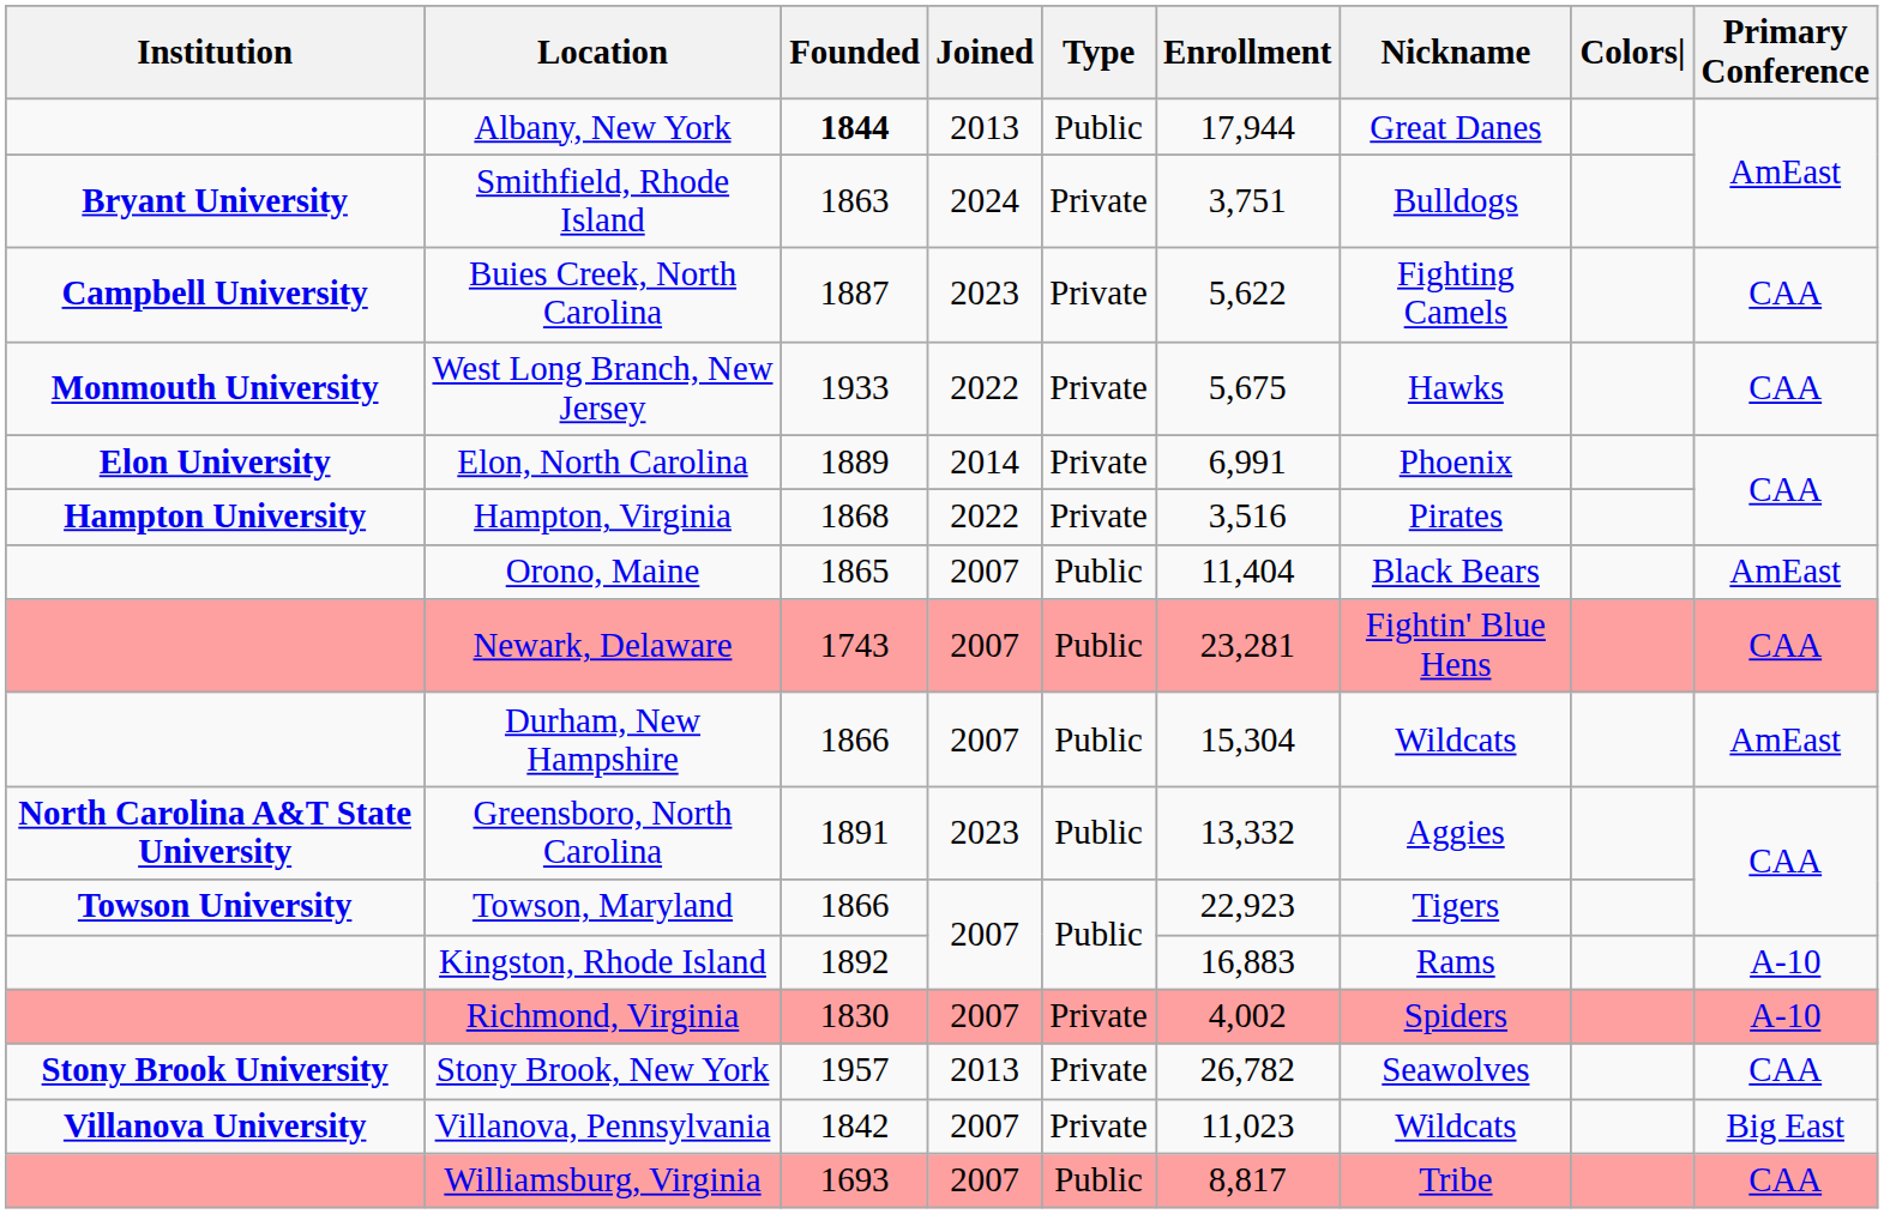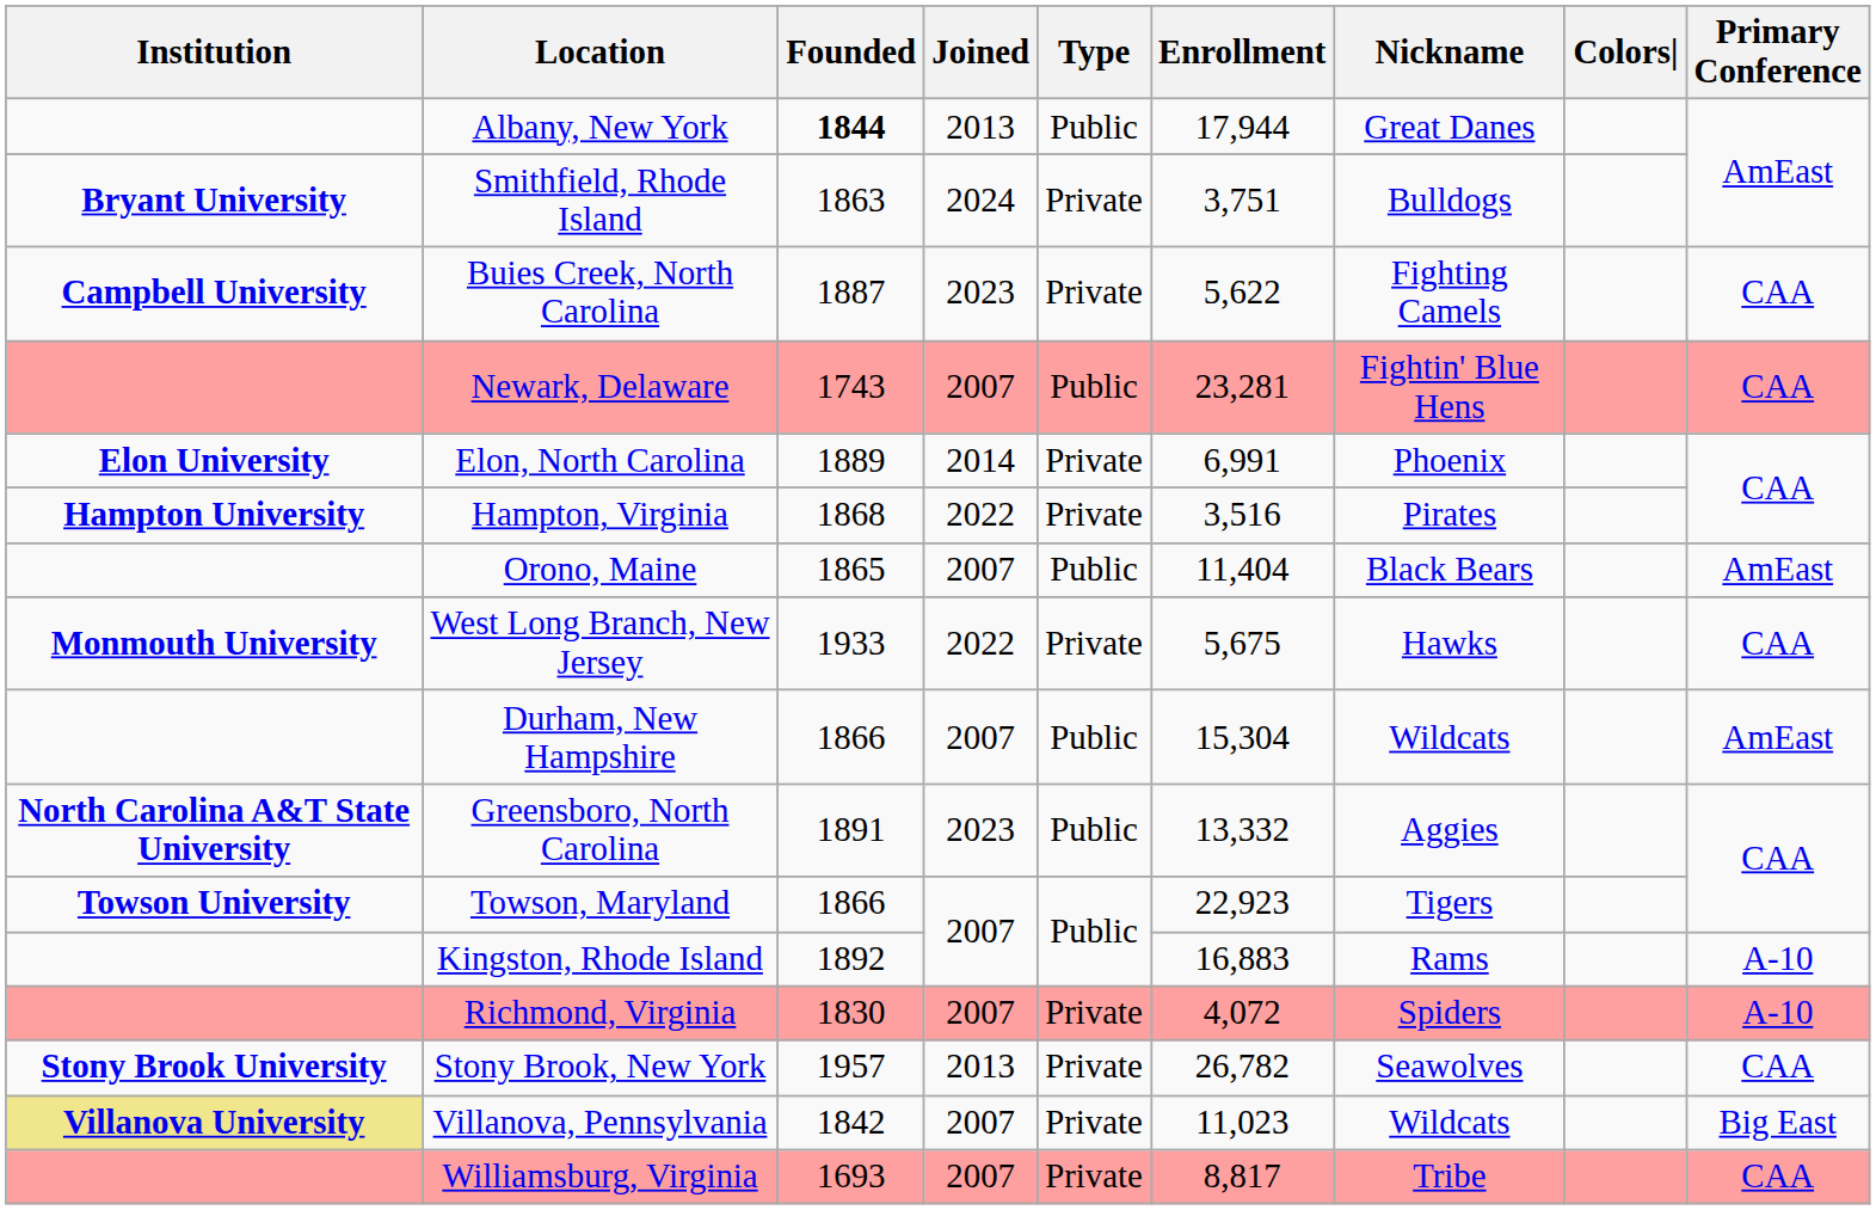 <table class="wikitable sortable"  style="text-align:center;">
 <tr>
 <th>Institution</th>
 <th>Location</th>
 <th>Founded</th>
 <th>Joined</th>
 <th>Type</th>
 <th>Enrollment</th>
 <th>Nickname</th>
 <th class="unsortable">Colors|</th>
 <th>Primary<br>Conference</th>
 </tr>
 <tr>
 <td></td>
 <td><a href='#'>Albany, New York</a></td>
 <td><strong>1844</strong></td>
 <td>2013</td>
 <td>Public</td>
 <td>17,944</td>
 <td><a href='#'>Great Danes</a></td>
 <td></td>
 <td rowspan="2"><a href='#'>AmEast</a></td>
 </tr>
 <tr>
 <td><strong><a href='#'>Bryant University</a></strong></td>
 <td><a href='#'>Smithfield, Rhode Island</a></td>
 <td>1863</td>
 <td>2024</td>
 <td>Private</td>
 <td>3,751</td>
 <td><a href='#'>Bulldogs</a></td>
 <td></td>
 </tr>
 <tr>
 <td><strong><a href='#'>Campbell University</a></strong></td>
 <td><a href='#'>Buies Creek, North Carolina</a></td>
 <td>1887</td>
 <td>2023</td>
 <td>Private</td>
 <td>5,622</td>
 <td><a href='#'>Fighting Camels</a></td>
 <td></td>
 <td><a href='#'>CAA</a></td>
 </tr>
-<tr>
-<td><strong><a href='#'>Monmouth University</a></strong></td>
-<td><a href='#'>West Long Branch, New Jersey</a></td>
-<td>1933</td>
-<td>2022</td>
-<td>Private</td>
-<td>5,675</td>
-<td><a href='#'>Hawks</a></td>
+<tr bgcolor=#ffa0a0>
+<td></td>
+<td><a href='#'>Newark, Delaware</a></td>
+<td>1743</td>
+<td>2007</td>
+<td>Public</td>
+<td>23,281</td>
+<td><a href='#'>Fightin' Blue Hens</a></td>
 <td></td>
 <td><a href='#'>CAA</a></td>
 </tr>
 <tr>
 <td><strong><a href='#'>Elon University</a></strong></td>
 <td><a href='#'>Elon, North Carolina</a></td>
 <td>1889</td>
 <td>2014</td>
 <td>Private</td>
 <td>6,991</td>
 <td><a href='#'>Phoenix</a></td>
 <td></td>
 <td rowspan="2"><a href='#'>CAA</a></td>
 </tr>
 <tr>
 <td><strong><a href='#'>Hampton University</a></strong></td>
 <td><a href='#'>Hampton, Virginia</a></td>
 <td>1868</td>
 <td>2022</td>
 <td>Private<br></td>
 <td>3,516</td>
 <td><a href='#'>Pirates</a></td>
 <td></td>
 </tr>
 <tr>
 <td></td>
 <td><a href='#'>Orono, Maine</a></td>
 <td>1865</td>
 <td>2007</td>
 <td>Public</td>
 <td>11,404</td>
 <td><a href='#'>Black Bears</a></td>
 <td></td>
 <td><a href='#'>AmEast</a></td>
 </tr>
-<tr bgcolor=#ffa0a0>
-<td></td>
-<td><a href='#'>Newark, Delaware</a></td>
-<td>1743</td>
-<td>2007</td>
-<td>Public</td>
-<td>23,281</td>
-<td><a href='#'>Fightin' Blue Hens</a></td>
+<tr>
+<td><strong><a href='#'>Monmouth University</a></strong></td>
+<td><a href='#'>West Long Branch, New Jersey</a></td>
+<td>1933</td>
+<td>2022</td>
+<td>Private</td>
+<td>5,675</td>
+<td><a href='#'>Hawks</a></td>
 <td></td>
 <td><a href='#'>CAA</a></td>
 </tr>
 <tr>
 <td></td>
 <td><a href='#'>Durham, New Hampshire</a></td>
 <td>1866</td>
 <td>2007</td>
 <td>Public</td>
 <td>15,304</td>
 <td><a href='#'>Wildcats</a></td>
 <td></td>
 <td><a href='#'>AmEast</a></td>
 </tr>
 <tr>
 <td><strong><a href='#'>North Carolina A&T State University</a></strong></td>
 <td><a href='#'>Greensboro, North Carolina</a></td>
 <td>1891</td>
 <td>2023</td>
 <td>Public<br></td>
 <td>13,332</td>
 <td><a href='#'>Aggies</a></td>
 <td></td>
 <td rowspan=2><a href='#'>CAA</a></td>
 </tr>
 <tr>
 <td><strong><a href='#'>Towson University</a></strong></td>
 <td><a href='#'>Towson, Maryland</a></td>
 <td>1866</td>
 <td rowspan="2">2007</td>
 <td rowspan="2">Public</td>
 <td>22,923</td>
 <td><a href='#'>Tigers</a></td>
 <td></td>
 </tr>
 <tr>
 <td></td>
 <td><a href='#'>Kingston, Rhode Island</a></td>
 <td>1892</td>
 <td>16,883</td>
 <td><a href='#'>Rams</a></td>
 <td></td>
 <td><a href='#'>A-10</a></td>
 </tr>
 <tr bgcolor=#ffa0a0>
 <td></td>
 <td><a href='#'>Richmond, Virginia</a></td>
 <td>1830</td>
 <td>2007</td>
 <td>Private</td>
-<td>4,002</td>
+<td>4,072</td>
 <td><a href='#'>Spiders</a></td>
 <td></td>
 <td><a href='#'>A-10</a></td>
 </tr>
 <tr>
 <td><strong><a href='#'>Stony Brook University</a></strong></td>
 <td><a href='#'>Stony Brook, New York</a></td>
 <td>1957</td>
 <td>2013</td>
 <td>Private</td>
 <td>26,782</td>
 <td><a href='#'>Seawolves</a></td>
 <td></td>
 <td><a href='#'>CAA</a></td>
 </tr>
 <tr>
-<td><strong><a href='#'>Villanova University</a></strong></td>
+<td style="background: khaki;"><strong><a href='#'>Villanova University</a></strong></td>
 <td><a href='#'>Villanova, Pennsylvania</a></td>
 <td>1842</td>
 <td>2007</td>
 <td>Private</td>
 <td>11,023</td>
 <td><a href='#'>Wildcats</a></td>
 <td></td>
 <td><a href='#'>Big East</a></td>
 </tr>
 <tr bgcolor=#ffa0a0>
 <td></td>
 <td><a href='#'>Williamsburg, Virginia</a></td>
 <td>1693</td>
 <td>2007</td>
-<td>Public</td>
+<td>Private</td>
 <td>8,817</td>
 <td><a href='#'>Tribe</a></td>
 <td></td>
 <td><a href='#'>CAA</a></td>
 </tr>
 </table>
